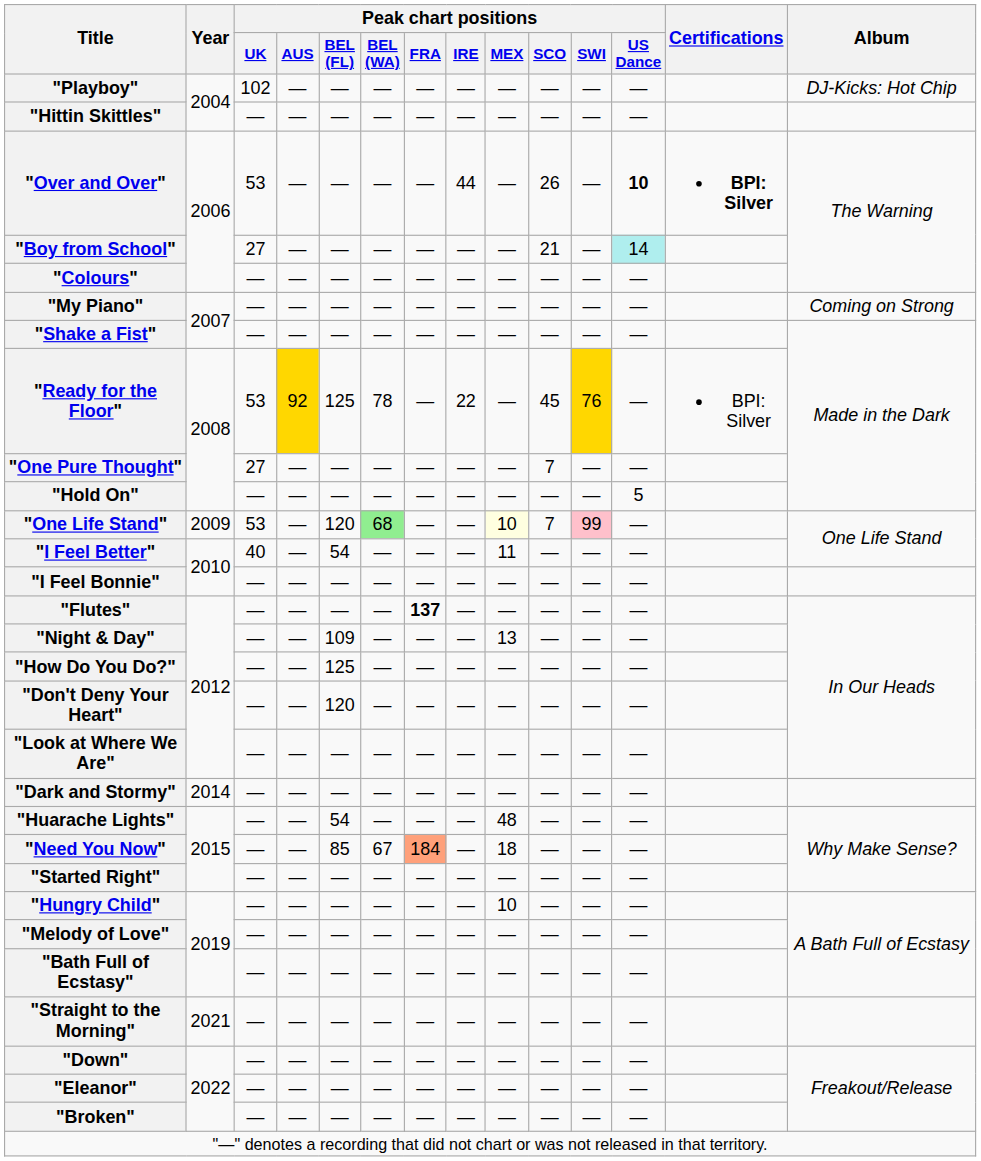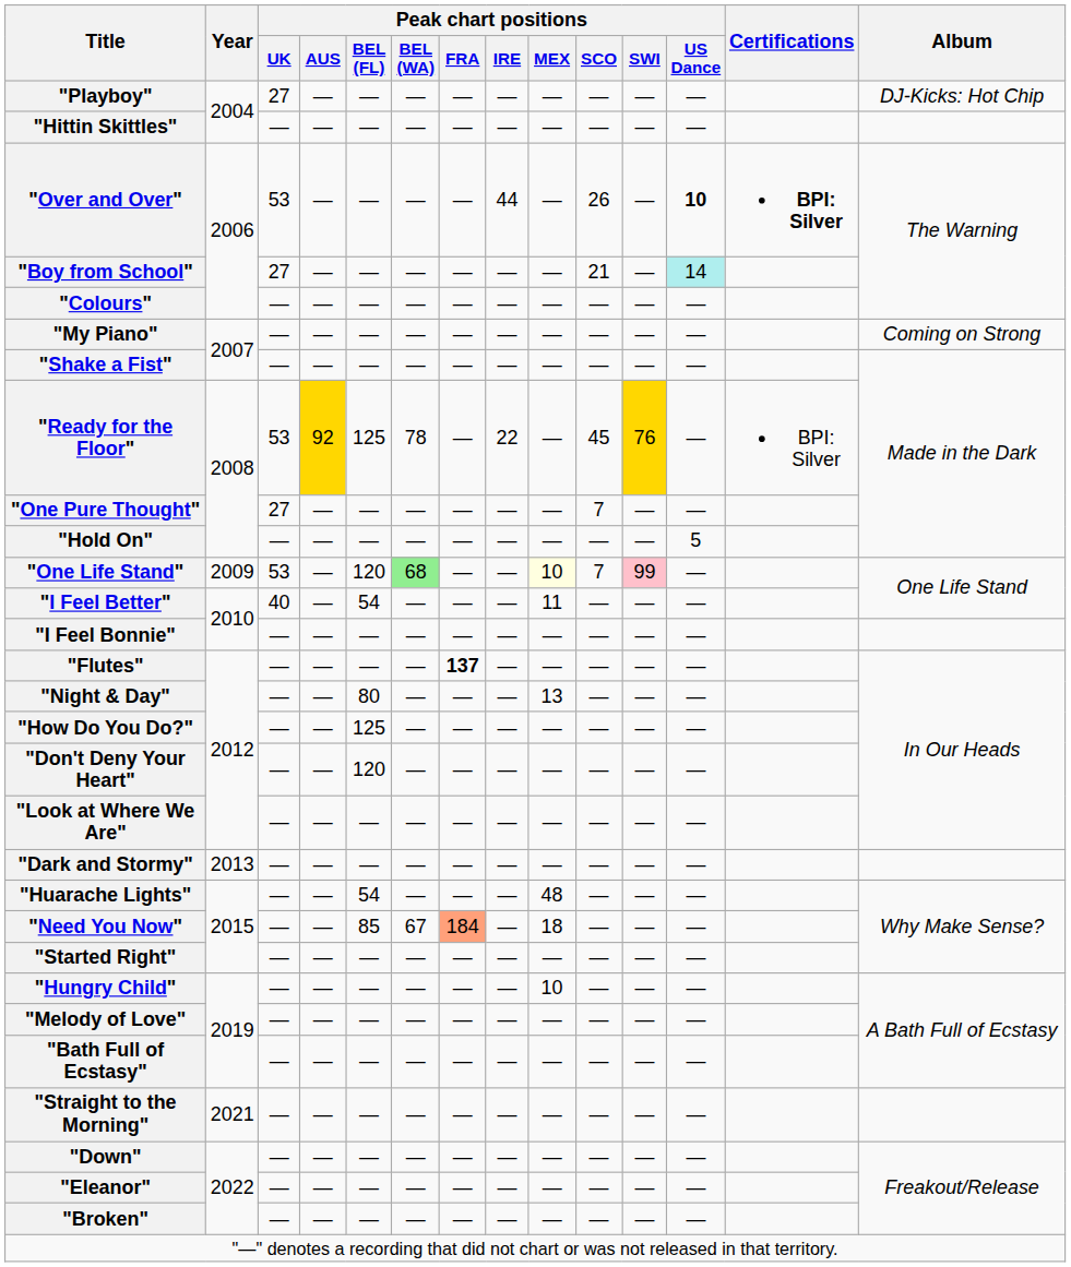 <table class="wikitable plainrowheaders" style="text-align:center;">
 <tr>
 <th scope="col" rowspan="2" style="width:14em;">Title</th>
 <th scope="col" rowspan="2">Year</th>
 <th scope="col" colspan="10">Peak chart positions</th>
 <th scope="col" rowspan="2"><a href='#'>Certifications</a></th>
 <th scope="col" rowspan="2" style="width:12em;">Album</th>
 </tr>
 <tr>
 <th scope="col" style="width:2.5em;font-size:85%;"><a href='#'>UK</a><br></th>
 <th scope="col" style="width:2.5em;font-size:85%;"><a href='#'>AUS</a><br></th>
 <th scope="col" style="width:2.5em;font-size:85%;"><a href='#'>BEL<br>(FL)</a><br></th>
 <th scope="col" style="width:2.5em;font-size:85%;"><a href='#'>BEL<br>(WA)</a><br></th>
 <th scope="col" style="width:2.5em;font-size:85%;"><a href='#'>FRA</a><br></th>
 <th scope="col" style="width:2.5em;font-size:85%;"><a href='#'>IRE</a><br></th>
 <th scope="col" style="width:2.5em;font-size:85%;"><a href='#'>MEX</a><br></th>
 <th scope="col" style="width:2.5em;font-size:85%;"><a href='#'>SCO</a><br></th>
 <th scope="col" style="width:2.5em;font-size:85%;"><a href='#'>SWI</a><br></th>
 <th scope="col" style="width:2.5em;font-size:85%;"><a href='#'>US<br>Dance</a><br></th>
 </tr>
 <tr>
 <th scope="row">"Playboy"</th>
 <td rowspan="2">2004</td>
-<td>102</td>
+<td>27</td>
 <td>—</td>
 <td>—</td>
 <td>—</td>
 <td>—</td>
 <td>—</td>
 <td>—</td>
 <td>—</td>
 <td>—</td>
 <td>—</td>
 <td></td>
 <td><em>DJ-Kicks: Hot Chip</em></td>
 </tr>
 <tr>
 <th scope="row">"Hittin Skittles"</th>
 <td>—</td>
 <td>—</td>
 <td>—</td>
 <td>—</td>
 <td>—</td>
 <td>—</td>
 <td>—</td>
 <td>—</td>
 <td>—</td>
 <td>—</td>
 <td></td>
 <td></td>
 </tr>
 <tr>
 <th scope="row">"<a href='#'>Over and Over</a>"</th>
 <td rowspan="3">2006</td>
 <td>53</td>
 <td>—</td>
 <td>—</td>
 <td>—</td>
 <td>—</td>
 <td>44</td>
 <td>—</td>
 <td>26</td>
 <td>—</td>
 <td><strong>10</strong></td>
 <td><strong><br><ul><li>BPI: Silver</li></ul></strong></td>
 <td rowspan="3"><em>The Warning</em></td>
 </tr>
 <tr>
 <th scope="row">"<a href='#'>Boy from School</a>"</th>
 <td>27</td>
 <td>—</td>
 <td>—</td>
 <td>—</td>
 <td>—</td>
 <td>—</td>
 <td>—</td>
 <td>21</td>
 <td>—</td>
 <td style="background: paleturquoise;">14</td>
 <td></td>
 </tr>
 <tr>
 <th scope="row">"<a href='#'>Colours</a>"</th>
 <td>—</td>
 <td>—</td>
 <td>—</td>
 <td>—</td>
 <td>—</td>
 <td>—</td>
 <td>—</td>
 <td>—</td>
 <td>—</td>
 <td>—</td>
 <td></td>
 </tr>
 <tr>
 <th scope="row">"My Piano"</th>
 <td rowspan="2">2007</td>
 <td>—</td>
 <td>—</td>
 <td>—</td>
 <td>—</td>
 <td>—</td>
 <td>—</td>
 <td>—</td>
 <td>—</td>
 <td>—</td>
 <td>—</td>
 <td></td>
 <td><em>Coming on Strong</em></td>
 </tr>
 <tr>
 <th scope="row">"<a href='#'>Shake a Fist</a>"</th>
 <td>—</td>
 <td>—</td>
 <td>—</td>
 <td>—</td>
 <td>—</td>
 <td>—</td>
 <td>—</td>
 <td>—</td>
 <td>—</td>
 <td>—</td>
 <td></td>
 <td rowspan="4"><em>Made in the Dark</em></td>
 </tr>
 <tr>
 <th scope="row">"<a href='#'>Ready for the Floor</a>"</th>
 <td rowspan="3">2008</td>
 <td>53</td>
 <td style="background: gold;">92</td>
 <td>125</td>
 <td>78</td>
 <td>—</td>
 <td>22</td>
 <td>—</td>
 <td>45</td>
 <td style="background: gold;">76</td>
 <td>—</td>
 <td><br><ul><li>BPI: Silver</li></ul></td>
 </tr>
 <tr>
 <th scope="row">"<a href='#'>One Pure Thought</a>"</th>
 <td>27</td>
 <td>—</td>
 <td>—</td>
 <td>—</td>
 <td>—</td>
 <td>—</td>
 <td>—</td>
 <td>7</td>
 <td>—</td>
 <td>—</td>
 <td></td>
 </tr>
 <tr>
 <th scope="row">"Hold On"</th>
 <td>—</td>
 <td>—</td>
 <td>—</td>
 <td>—</td>
 <td>—</td>
 <td>—</td>
 <td>—</td>
 <td>—</td>
 <td>—</td>
 <td>5</td>
 <td></td>
 </tr>
 <tr>
 <th scope="row">"<a href='#'>One Life Stand</a>"</th>
 <td>2009</td>
 <td>53</td>
 <td>—</td>
 <td>120</td>
 <td style="background: lightgreen;">68</td>
 <td>—</td>
 <td>—</td>
 <td style="background: lightyellow;">10</td>
 <td>7</td>
 <td style="background: pink;">99</td>
 <td>—</td>
 <td></td>
 <td rowspan="2"><em>One Life Stand</em></td>
 </tr>
 <tr>
 <th scope="row">"<a href='#'>I Feel Better</a>"</th>
 <td rowspan="2">2010</td>
 <td>40</td>
 <td>—</td>
 <td>54</td>
 <td>—</td>
 <td>—</td>
 <td>—</td>
 <td>11</td>
 <td>—</td>
 <td>—</td>
 <td>—</td>
 <td></td>
 </tr>
 <tr>
 <th scope="row">"I Feel Bonnie"<br></th>
 <td>—</td>
 <td>—</td>
 <td>—</td>
 <td>—</td>
 <td>—</td>
 <td>—</td>
 <td>—</td>
 <td>—</td>
 <td>—</td>
 <td>—</td>
 <td></td>
 <td></td>
 </tr>
 <tr>
 <th scope="row">"Flutes"</th>
 <td rowspan="5">2012</td>
 <td>—</td>
 <td>—</td>
 <td>—</td>
 <td>—</td>
 <td><strong>137</strong></td>
 <td>—</td>
 <td>—</td>
 <td>—</td>
 <td>—</td>
 <td>—</td>
 <td></td>
 <td rowspan="5"><em>In Our Heads</em></td>
 </tr>
 <tr>
 <th scope="row">"Night & Day"</th>
 <td>—</td>
 <td>—</td>
-<td>109</td>
+<td>80</td>
 <td>—</td>
 <td>—</td>
 <td>—</td>
 <td>13</td>
 <td>—</td>
 <td>—</td>
 <td>—</td>
 <td></td>
 </tr>
 <tr>
 <th scope="row">"How Do You Do?"</th>
 <td>—</td>
 <td>—</td>
 <td>125</td>
 <td>—</td>
 <td>—</td>
 <td>—</td>
 <td>—</td>
 <td>—</td>
 <td>—</td>
 <td>—</td>
 <td></td>
 </tr>
 <tr>
 <th scope="row">"Don't Deny Your Heart"</th>
 <td>—</td>
 <td>—</td>
 <td>120</td>
 <td>—</td>
 <td>—</td>
 <td>—</td>
 <td>—</td>
 <td>—</td>
 <td>—</td>
 <td>—</td>
 <td></td>
 </tr>
 <tr>
 <th scope="row">"Look at Where We Are"<br></th>
 <td>—</td>
 <td>—</td>
 <td>—</td>
 <td>—</td>
 <td>—</td>
 <td>—</td>
 <td>—</td>
 <td>—</td>
 <td>—</td>
 <td>—</td>
 <td></td>
 </tr>
 <tr>
 <th scope="row">"Dark and Stormy"</th>
-<td>2014</td>
+<td>2013</td>
 <td>—</td>
 <td>—</td>
 <td>—</td>
 <td>—</td>
 <td>—</td>
 <td>—</td>
 <td>—</td>
 <td>—</td>
 <td>—</td>
 <td>—</td>
 <td></td>
 <td></td>
 </tr>
 <tr>
 <th scope="row">"Huarache Lights"</th>
 <td rowspan="3">2015</td>
 <td>—</td>
 <td>—</td>
 <td>54</td>
 <td>—</td>
 <td>—</td>
 <td>—</td>
 <td>48</td>
 <td>—</td>
 <td>—</td>
 <td>—</td>
 <td></td>
 <td rowspan="3"><em>Why Make Sense?</em></td>
 </tr>
 <tr>
 <th scope="row">"<a href='#'>Need You Now</a>"</th>
 <td>—</td>
 <td>—</td>
 <td>85</td>
 <td>67</td>
 <td style="background: lightsalmon;">184</td>
 <td>—</td>
 <td>18</td>
 <td>—</td>
 <td>—</td>
 <td>—</td>
 <td></td>
 </tr>
 <tr>
 <th scope="row">"Started Right"</th>
 <td>—</td>
 <td>—</td>
 <td>—</td>
 <td>—</td>
 <td>—</td>
 <td>—</td>
 <td>—</td>
 <td>—</td>
 <td>—</td>
 <td>—</td>
 <td></td>
 </tr>
 <tr>
 <th scope="row">"<a href='#'>Hungry Child</a>"</th>
 <td rowspan="3">2019</td>
 <td>—</td>
 <td>—</td>
 <td>—</td>
 <td>—</td>
 <td>—</td>
 <td>—</td>
 <td>10</td>
 <td>—</td>
 <td>—</td>
 <td>—</td>
 <td></td>
 <td rowspan="3"><em>A Bath Full of Ecstasy</em></td>
 </tr>
 <tr>
 <th scope="row">"Melody of Love"</th>
 <td>—</td>
 <td>—</td>
 <td>—</td>
 <td>—</td>
 <td>—</td>
 <td>—</td>
 <td>—</td>
 <td>—</td>
 <td>—</td>
 <td>—</td>
 <td></td>
 </tr>
 <tr>
 <th scope="row">"Bath Full of Ecstasy"</th>
 <td>—</td>
 <td>—</td>
 <td>—</td>
 <td>—</td>
 <td>—</td>
 <td>—</td>
 <td>—</td>
 <td>—</td>
 <td>—</td>
 <td>—</td>
 <td></td>
 </tr>
 <tr>
 <th scope="row">"Straight to the Morning"<br></th>
 <td>2021</td>
 <td>—</td>
 <td>—</td>
 <td>—</td>
 <td>—</td>
 <td>—</td>
 <td>—</td>
 <td>—</td>
 <td>—</td>
 <td>—</td>
 <td>—</td>
 <td></td>
 <td></td>
 </tr>
 <tr>
 <th scope="row">"Down"</th>
 <td rowspan="3">2022</td>
 <td>—</td>
 <td>—</td>
 <td>—</td>
 <td>—</td>
 <td>—</td>
 <td>—</td>
 <td>—</td>
 <td>—</td>
 <td>—</td>
 <td>—</td>
 <td></td>
 <td rowspan="3"><em>Freakout/Release</em></td>
 </tr>
 <tr>
 <th scope="row">"Eleanor"</th>
 <td>—</td>
 <td>—</td>
 <td>—</td>
 <td>—</td>
 <td>—</td>
 <td>—</td>
 <td>—</td>
 <td>—</td>
 <td>—</td>
 <td>—</td>
 <td></td>
 </tr>
 <tr>
 <th scope="row">"Broken"</th>
 <td>—</td>
 <td>—</td>
 <td>—</td>
 <td>—</td>
 <td>—</td>
 <td>—</td>
 <td>—</td>
 <td>—</td>
 <td>—</td>
 <td>—</td>
 </tr>
 <tr>
 <td colspan="14" style="font-size:90%">"—" denotes a recording that did not chart or was not released in that territory.</td>
 </tr>
 </table>
